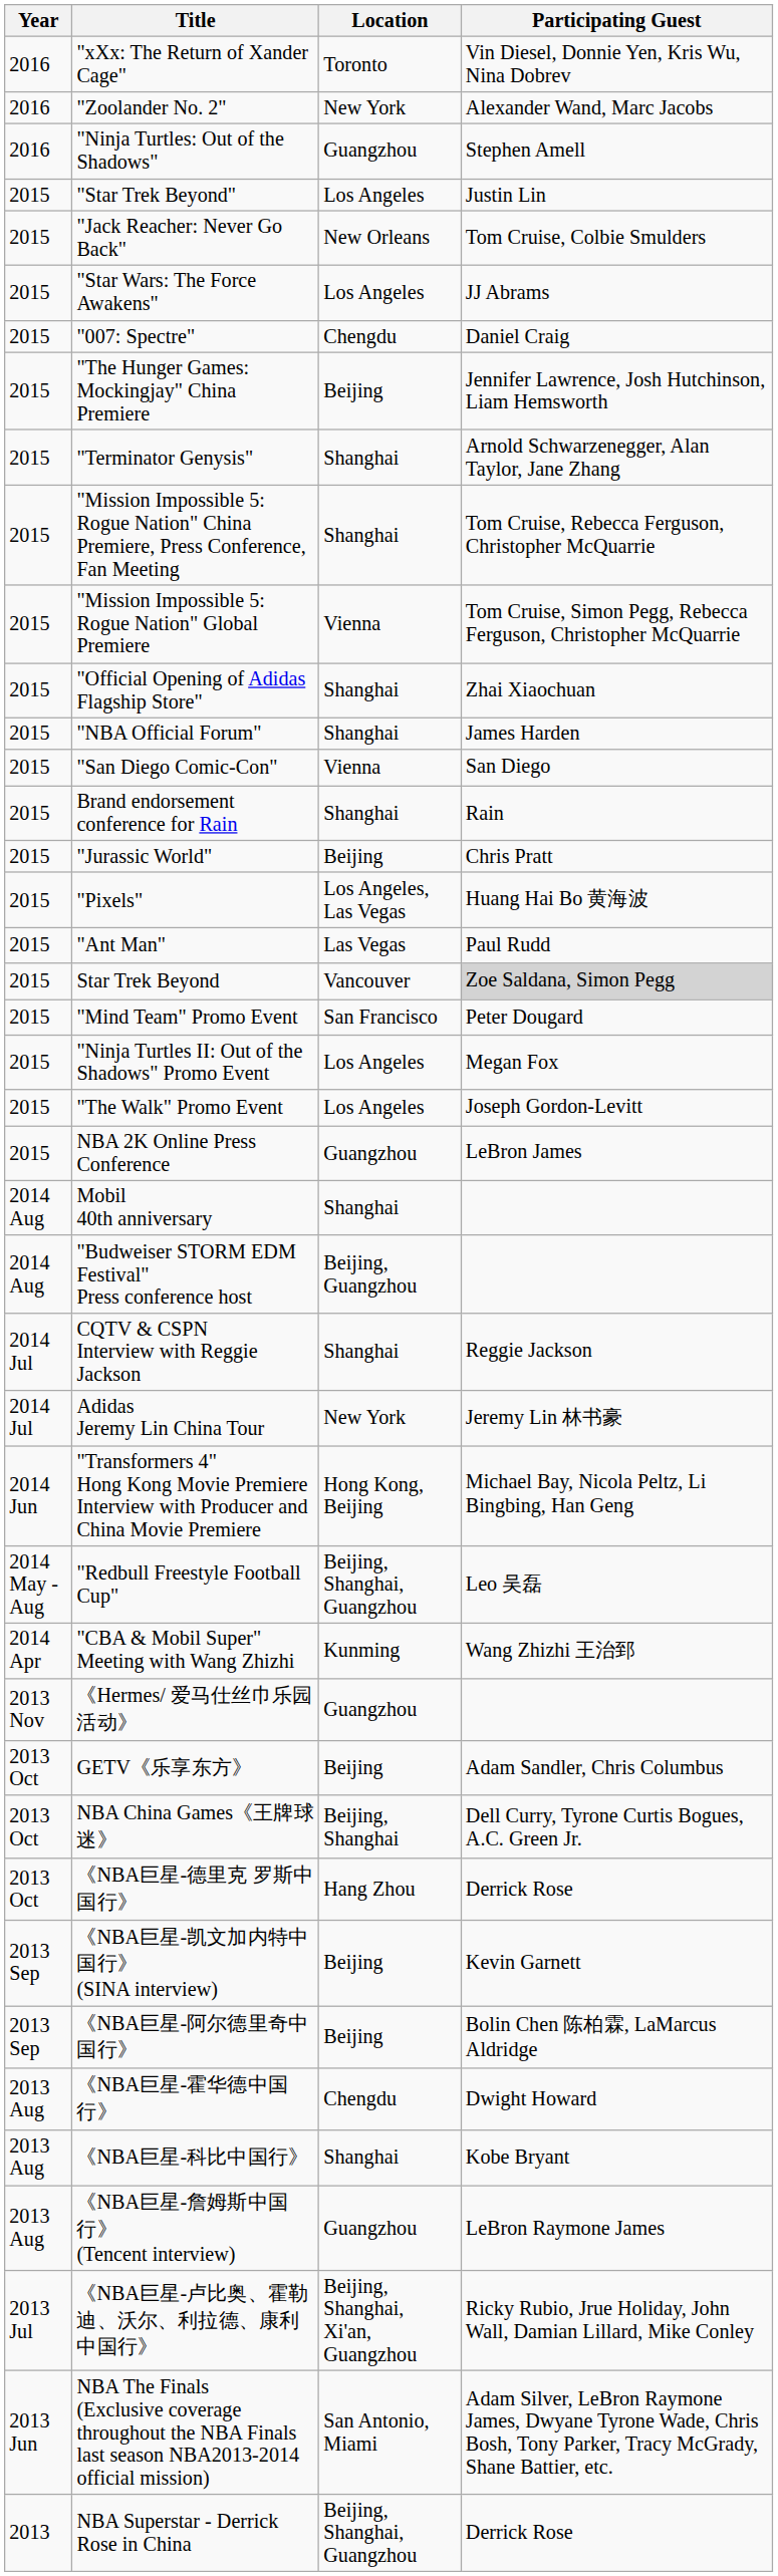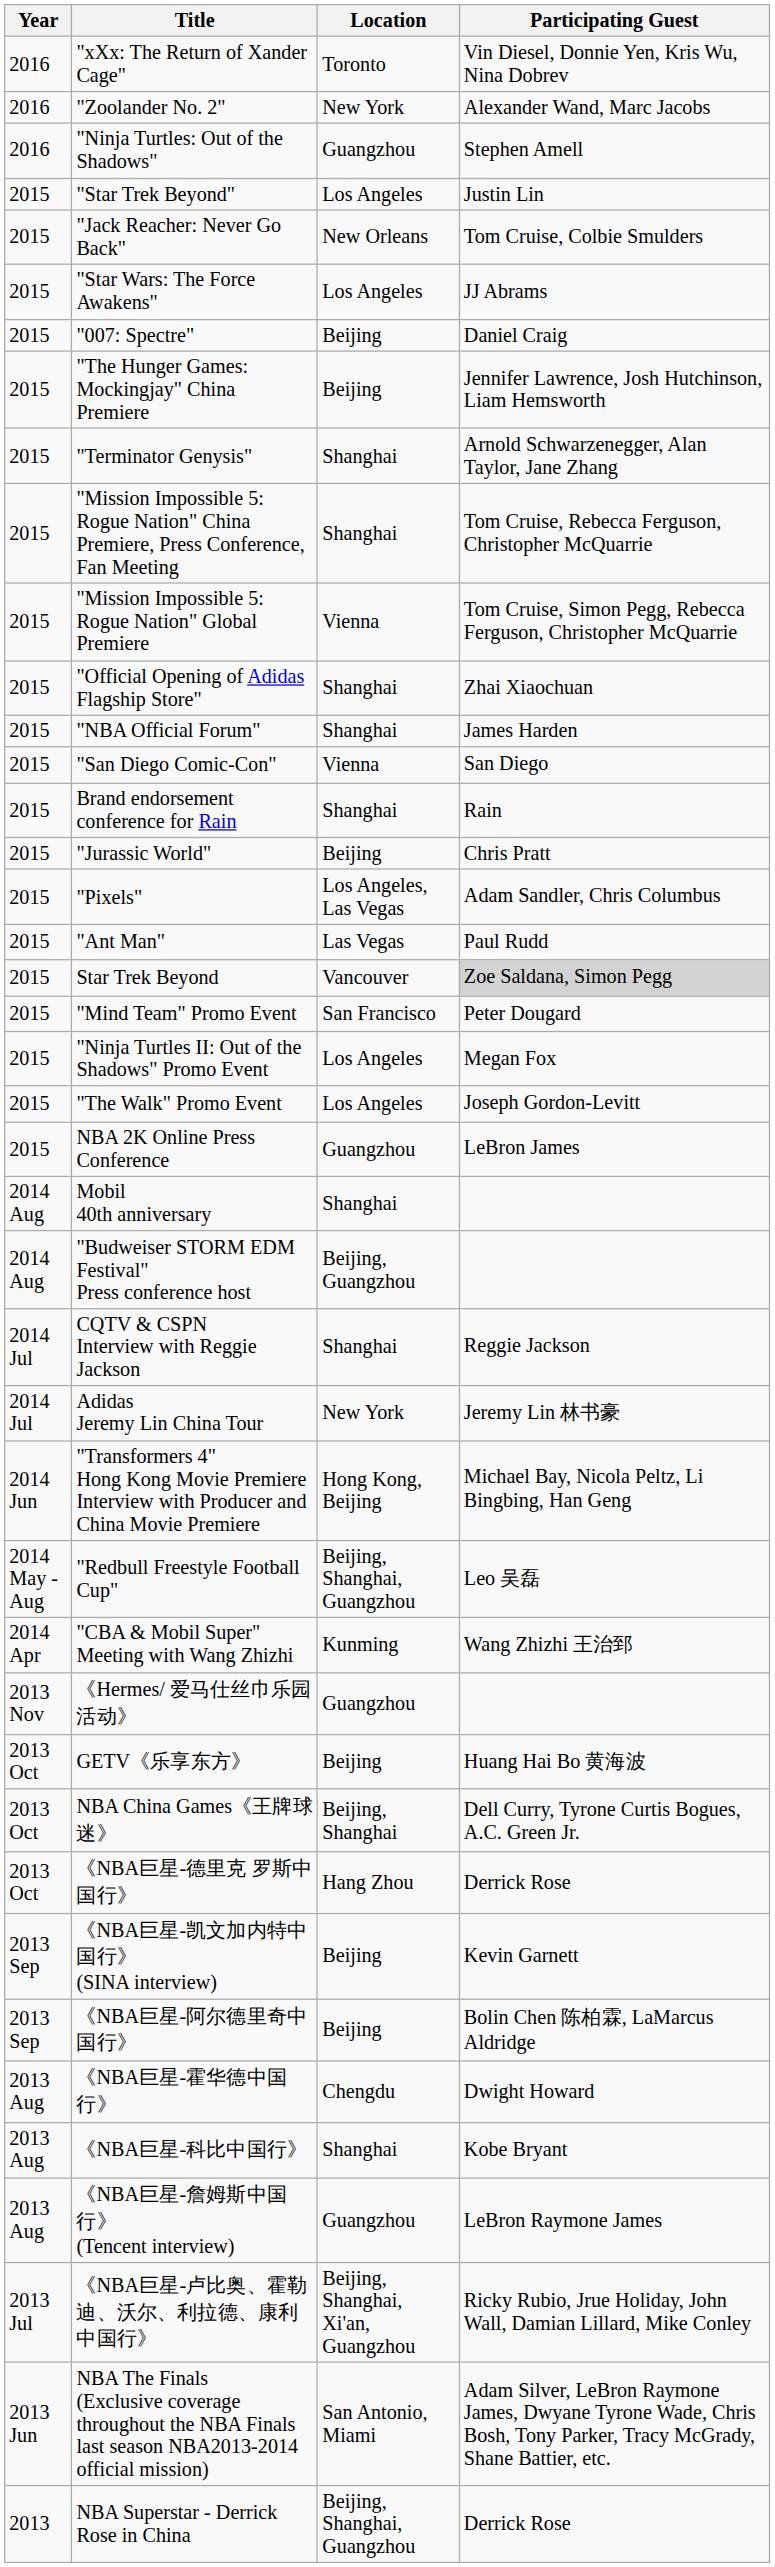 <table class="wikitable sortable">
 <tr>
 <th>Year</th>
 <th>Title</th>
 <th>Location</th>
 <th class="unsortable">Participating Guest</th>
 </tr>
 <tr>
 <td>2016</td>
 <td>"xXx: The Return of Xander Cage" </td>
 <td>Toronto</td>
 <td>Vin Diesel, Donnie Yen, Kris Wu, Nina Dobrev</td>
 </tr>
 <tr>
 <td>2016</td>
 <td>"Zoolander No. 2" </td>
 <td>New York</td>
 <td>Alexander Wand, Marc Jacobs</td>
 </tr>
 <tr>
 <td>2016</td>
 <td>"Ninja Turtles: Out of the Shadows" </td>
 <td>Guangzhou</td>
 <td>Stephen Amell</td>
 </tr>
 <tr>
 <td>2015</td>
 <td>"Star Trek Beyond"</td>
 <td>Los Angeles</td>
 <td>Justin Lin</td>
 </tr>
 <tr>
 <td>2015</td>
 <td>"Jack Reacher: Never Go Back" </td>
 <td>New Orleans</td>
 <td>Tom Cruise, Colbie Smulders</td>
 </tr>
 <tr>
 <td>2015</td>
 <td>"Star Wars: The Force Awakens"</td>
 <td>Los Angeles</td>
 <td>JJ Abrams</td>
 </tr>
 <tr>
 <td>2015</td>
 <td>"007: Spectre"</td>
-<td>Chengdu</td>
+<td>Beijing</td>
 <td>Daniel Craig</td>
 </tr>
 <tr>
 <td>2015</td>
 <td>"The Hunger Games: Mockingjay" China Premiere </td>
 <td>Beijing</td>
 <td>Jennifer Lawrence, Josh Hutchinson, Liam Hemsworth</td>
 </tr>
 <tr>
 <td>2015</td>
 <td>"Terminator Genysis"  </td>
 <td>Shanghai</td>
 <td>Arnold Schwarzenegger, Alan Taylor, Jane Zhang</td>
 </tr>
 <tr>
 <td>2015</td>
 <td>"Mission Impossible 5: Rogue Nation" China Premiere, Press Conference, Fan Meeting </td>
 <td>Shanghai</td>
 <td>Tom Cruise, Rebecca Ferguson, Christopher McQuarrie</td>
 </tr>
 <tr>
 <td>2015</td>
 <td>"Mission Impossible 5: Rogue Nation" Global Premiere </td>
 <td>Vienna</td>
 <td>Tom Cruise, Simon Pegg, Rebecca Ferguson, Christopher McQuarrie</td>
 </tr>
 <tr>
 <td>2015</td>
 <td>"Official Opening of <a href='#'>Adidas</a> Flagship Store"</td>
 <td>Shanghai</td>
 <td>Zhai Xiaochuan</td>
 </tr>
 <tr>
 <td>2015</td>
 <td>"NBA Official Forum"</td>
 <td>Shanghai</td>
 <td>James Harden</td>
 </tr>
 <tr>
 <td>2015</td>
 <td>"San Diego Comic-Con"</td>
 <td>Vienna</td>
 <td>San Diego　　</td>
 </tr>
 <tr>
 <td>2015</td>
 <td>Brand endorsement conference for <a href='#'>Rain</a></td>
 <td>Shanghai</td>
 <td>Rain</td>
 </tr>
 <tr>
 <td>2015</td>
 <td>"Jurassic World"</td>
 <td>Beijing</td>
 <td>Chris Pratt</td>
 </tr>
 <tr>
 <td>2015</td>
 <td>"Pixels"</td>
 <td>Los Angeles, Las Vegas</td>
-<td>Huang Hai Bo 黄海波</td>
+<td>Adam Sandler, Chris Columbus　　</td>
 </tr>
 <tr>
 <td>2015</td>
 <td>"Ant Man"</td>
 <td>Las Vegas</td>
 <td>Paul Rudd　　</td>
 </tr>
 <tr>
 <td>2015</td>
 <td>Star Trek Beyond</td>
 <td>Vancouver</td>
 <td style="background: lightgrey;">Zoe Saldana, Simon Pegg　　</td>
 </tr>
 <tr>
 <td>2015</td>
 <td>"Mind Team" Promo Event</td>
 <td>San Francisco</td>
 <td>Peter Dougard　　</td>
 </tr>
 <tr>
 <td>2015</td>
 <td>"Ninja Turtles II: Out of the Shadows" Promo Event</td>
 <td>Los Angeles</td>
 <td>Megan Fox　　</td>
 </tr>
 <tr>
 <td>2015</td>
 <td>"The Walk" Promo Event</td>
 <td>Los Angeles</td>
 <td>Joseph Gordon-Levitt　</td>
 </tr>
 <tr>
 <td>2015</td>
 <td>NBA 2K Online Press Conference </td>
 <td>Guangzhou</td>
 <td>LeBron James　　</td>
 </tr>
 <tr>
 <td>2014 Aug</td>
 <td>Mobil<br>40th anniversary</td>
 <td>Shanghai</td>
 <td>　　</td>
 </tr>
 <tr>
 <td>2014 Aug</td>
 <td>"Budweiser STORM EDM Festival" <br>Press conference host</td>
 <td>Beijing, Guangzhou</td>
 <td>　　</td>
 </tr>
 <tr>
 <td>2014 Jul</td>
 <td>CQTV & CSPN<br>Interview with Reggie Jackson</td>
 <td>Shanghai</td>
 <td>Reggie Jackson 　　</td>
 </tr>
 <tr>
 <td>2014 Jul</td>
 <td>Adidas<br>Jeremy Lin China Tour</td>
 <td>New York</td>
 <td>Jeremy Lin 林书豪</td>
 </tr>
 <tr>
 <td>2014 Jun</td>
 <td>"Transformers 4"<br>Hong Kong Movie Premiere<br>Interview with Producer and China Movie Premiere </td>
 <td>Hong Kong, Beijing</td>
 <td>Michael Bay, Nicola Peltz, Li Bingbing, Han Geng　</td>
 </tr>
 <tr>
 <td>2014 May - Aug</td>
 <td>"Redbull Freestyle Football Cup"</td>
 <td>Beijing, Shanghai, Guangzhou</td>
 <td>Leo 吴磊　</td>
 </tr>
 <tr>
 <td>2014 Apr</td>
 <td>"CBA & Mobil Super"<br>Meeting with Wang Zhizhi</td>
 <td>Kunming</td>
 <td>Wang Zhizhi 王治郅 　</td>
 </tr>
 <tr>
 <td>2013 Nov</td>
 <td>《Hermes/ 爱马仕丝巾乐园活动》</td>
 <td>Guangzhou</td>
 <td></td>
 </tr>
 <tr>
 <td>2013 Oct</td>
 <td>GETV《乐享东方》</td>
 <td>Beijing</td>
-<td>Adam Sandler, Chris Columbus　　</td>
+<td>Huang Hai Bo 黄海波</td>
 </tr>
 <tr>
 <td>2013 Oct</td>
 <td>NBA China Games《王牌球迷》</td>
 <td>Beijing, Shanghai</td>
 <td>Dell Curry, Tyrone Curtis Bogues, A.C. Green Jr.</td>
 </tr>
 <tr>
 <td>2013 Oct</td>
 <td>《NBA巨星-德里克 罗斯中国行》</td>
 <td>Hang Zhou</td>
 <td>Derrick Rose</td>
 </tr>
 <tr>
 <td>2013 Sep</td>
 <td>《NBA巨星-凯文加内特中国行》<br>(SINA interview)</td>
 <td>Beijing</td>
 <td>Kevin Garnett</td>
 </tr>
 <tr>
 <td>2013 Sep</td>
 <td>《NBA巨星-阿尔德里奇中国行》</td>
 <td>Beijing</td>
 <td>Bolin Chen 陈柏霖, LaMarcus Aldridge</td>
 </tr>
 <tr>
 <td>2013 Aug</td>
 <td>《NBA巨星-霍华德中国行》</td>
 <td>Chengdu</td>
 <td>Dwight Howard</td>
 </tr>
 <tr>
 <td>2013 Aug</td>
 <td>《NBA巨星-科比中国行》</td>
 <td>Shanghai</td>
 <td>Kobe Bryant</td>
 </tr>
 <tr>
 <td>2013 Aug</td>
 <td>《NBA巨星-詹姆斯中国行》<br>(Tencent interview)</td>
 <td>Guangzhou</td>
 <td>LeBron Raymone James</td>
 </tr>
 <tr>
 <td>2013 Jul</td>
 <td>《NBA巨星-卢比奥、霍勒迪、沃尔、利拉德、康利中国行》</td>
 <td>Beijing, Shanghai, Xi'an, Guangzhou</td>
 <td>Ricky Rubio, Jrue Holiday, John Wall, Damian Lillard, Mike Conley</td>
 </tr>
 <tr>
 <td>2013 Jun</td>
 <td>NBA The Finals<br>(Exclusive coverage throughout the NBA Finals last season NBA2013-2014 official mission)</td>
 <td>San Antonio, Miami</td>
 <td>Adam Silver, LeBron Raymone James, Dwyane Tyrone Wade, Chris Bosh, Tony Parker, Tracy McGrady, Shane Battier, etc.</td>
 </tr>
 <tr>
 <td>2013</td>
 <td>NBA Superstar - Derrick Rose in China</td>
 <td>Beijing, Shanghai, Guangzhou</td>
 <td>Derrick Rose</td>
 </tr>
 </table>
